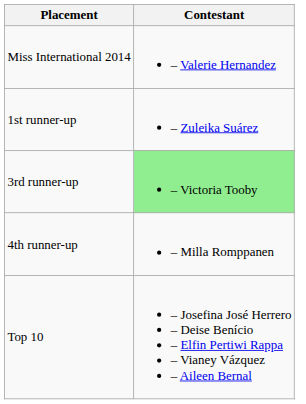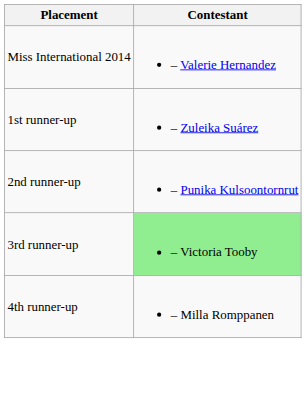 <table class="wikitable sortable" style="font-size:95%;">
 <tr>
 <th>Placement</th>
 <th>Contestant</th>
 </tr>
 <tr>
 <td>Miss International 2014</td>
 <td><br><ul><li> – <a href='#'>Valerie Hernandez</a></li></ul></td>
 </tr>
 <tr>
 <td>1st runner-up</td>
 <td><br><ul><li> – <a href='#'>Zuleika Suárez</a></li></ul></td>
 </tr>
 <tr>
+<td>2nd runner-up</td>
+<td><br><ul><li> – <a href='#'>Punika Kulsoontornrut</a></li></ul></td>
+</tr>
+<tr>
 <td>3rd runner-up</td>
 <td style="background: lightgreen;"><br><ul><li> – Victoria Tooby</li></ul></td>
 </tr>
 <tr>
 <td>4th runner-up</td>
 <td><br><ul><li> – Milla Romppanen</li></ul></td>
 </tr>
-<tr>
-<td>Top 10</td>
-<td><br><ul><li> – Josefina José Herrero</li><li> – Deise Benício</li><li> – <a href='#'>Elfin Pertiwi Rappa</a></li><li> – Vianey Vázquez</li><li> – <a href='#'>Aileen Bernal</a></li></ul></td>
-</tr>
 </table>
